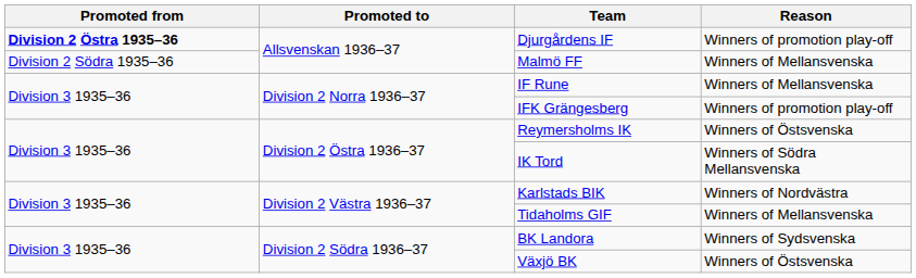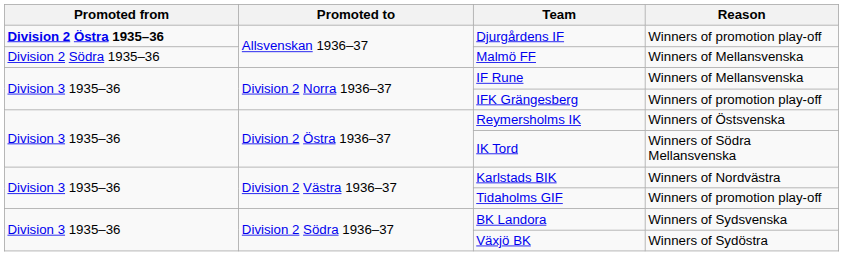 <table class="wikitable" style="text-align: left;">
 <tr>
 <th style="width: 275px;">Promoted from</th>
 <th style="width: 275px;">Promoted to</th>
 <th style="width: 200px;">Team</th>
 <th style="width: 225px;">Reason</th>
 </tr>
 <tr>
 <td><strong><a href='#'>Division 2</a> <a href='#'>Östra</a> 1935–36</strong></td>
 <td rowspan=2><a href='#'>Allsvenskan</a> 1936–37</td>
 <td><a href='#'>Djurgårdens IF</a></td>
 <td>Winners of promotion play-off</td>
 </tr>
 <tr>
 <td><a href='#'>Division 2</a> <a href='#'>Södra</a> 1935–36</td>
 <td><a href='#'>Malmö FF</a></td>
 <td>Winners of Mellansvenska</td>
 </tr>
 <tr>
 <td rowspan=2><a href='#'>Division 3</a> 1935–36</td>
 <td rowspan=2><a href='#'>Division 2</a> <a href='#'>Norra</a> 1936–37</td>
 <td><a href='#'>IF Rune</a></td>
 <td>Winners of Mellansvenska</td>
 </tr>
 <tr>
 <td><a href='#'>IFK Grängesberg</a></td>
 <td>Winners of promotion play-off</td>
 </tr>
 <tr>
 <td rowspan=2><a href='#'>Division 3</a> 1935–36</td>
 <td rowspan=2><a href='#'>Division 2</a> <a href='#'>Östra</a> 1936–37</td>
 <td><a href='#'>Reymersholms IK</a></td>
 <td>Winners of Östsvenska</td>
 </tr>
 <tr>
 <td><a href='#'>IK Tord</a></td>
 <td>Winners of Södra Mellansvenska</td>
 </tr>
 <tr>
 <td rowspan=2><a href='#'>Division 3</a> 1935–36</td>
 <td rowspan=2><a href='#'>Division 2</a> <a href='#'>Västra</a> 1936–37</td>
 <td><a href='#'>Karlstads BIK</a></td>
 <td>Winners of Nordvästra</td>
 </tr>
 <tr>
 <td><a href='#'>Tidaholms GIF</a></td>
-<td>Winners of Mellansvenska</td>
+<td>Winners of promotion play-off</td>
 </tr>
 <tr>
 <td rowspan=2><a href='#'>Division 3</a> 1935–36</td>
 <td rowspan=2><a href='#'>Division 2</a> <a href='#'>Södra</a> 1936–37</td>
 <td><a href='#'>BK Landora</a></td>
 <td>Winners of Sydsvenska</td>
 </tr>
 <tr>
 <td><a href='#'>Växjö BK</a></td>
-<td>Winners of Östsvenska</td>
+<td>Winners of Sydöstra</td>
 </tr>
 </table>
